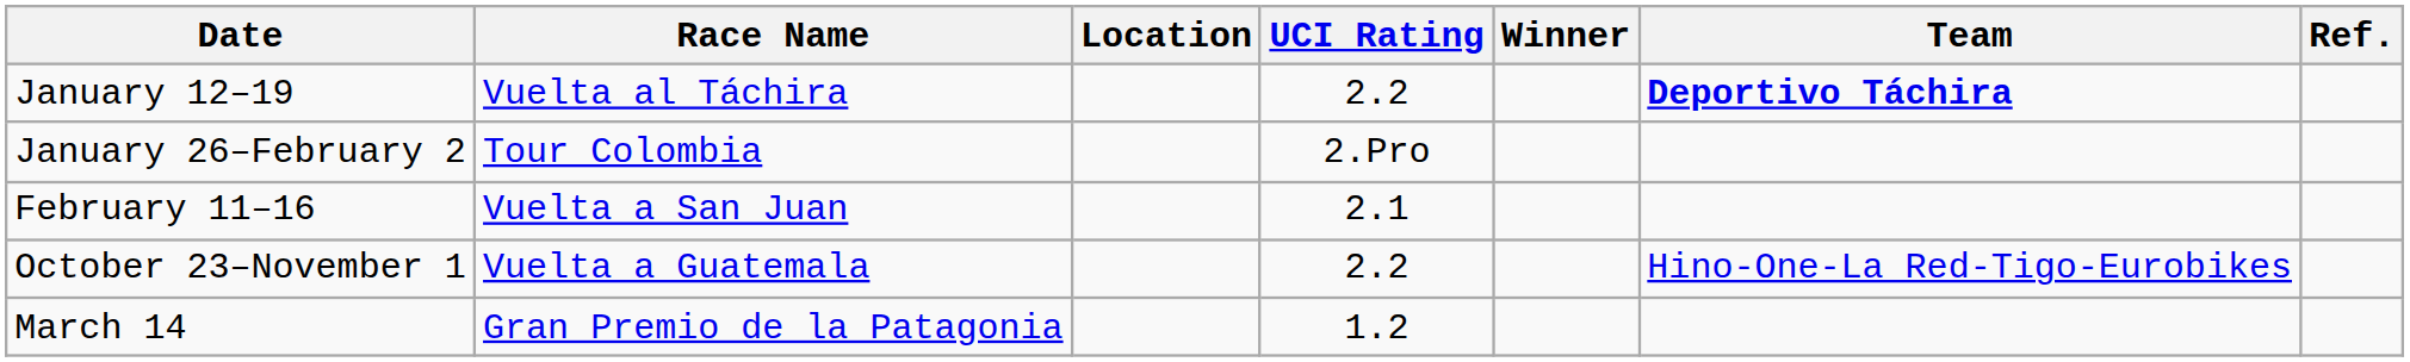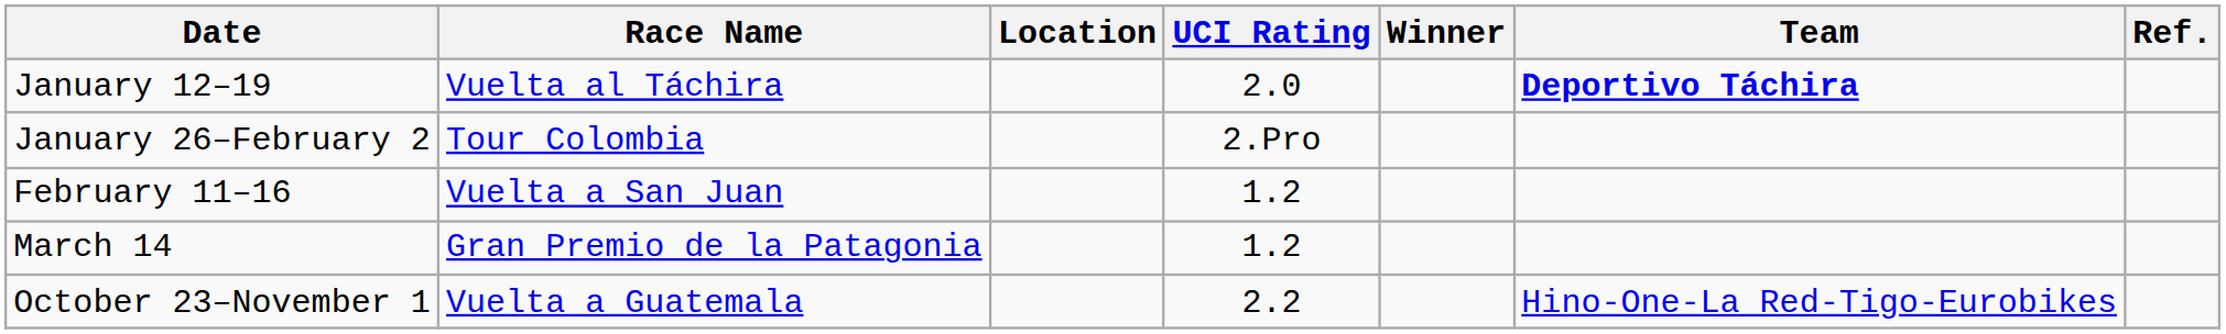 <table class="wikitable sortable">
 <tr>
 <th>Date</th>
 <th>Race Name</th>
 <th>Location</th>
 <th><a href='#'>UCI Rating</a></th>
 <th>Winner</th>
 <th>Team</th>
 <th>Ref.</th>
 </tr>
 <tr>
 <td>January 12–19</td>
 <td><a href='#'>Vuelta al Táchira</a></td>
 <td></td>
-<td align=center>2.2</td>
+<td align=center>2.0</td>
 <td></td>
 <td><strong><a href='#'>Deportivo Táchira</a></strong></td>
 <td align=center></td>
 </tr>
 <tr>
 <td>January 26–February 2</td>
 <td><a href='#'>Tour Colombia</a></td>
 <td></td>
 <td align=center>2.Pro</td>
 <td></td>
 <td></td>
 <td align=center></td>
 </tr>
 <tr>
 <td>February 11–16</td>
 <td><a href='#'>Vuelta a San Juan</a></td>
 <td></td>
-<td align=center>2.1</td>
+<td align=center>1.2</td>
+<td></td>
+<td></td>
+<td align=center></td>
+</tr>
+<tr>
+<td>March 14</td>
+<td><a href='#'>Gran Premio de la Patagonia</a></td>
+<td></td>
+<td align=center>1.2</td>
 <td></td>
 <td></td>
 <td align=center></td>
 </tr>
 <tr>
 <td>October 23–November 1</td>
 <td><a href='#'>Vuelta a Guatemala</a></td>
 <td></td>
 <td align=center>2.2</td>
 <td></td>
 <td><a href='#'>Hino-One-La Red-Tigo-Eurobikes</a></td>
 <td align=center></td>
 </tr>
-<tr>
-<td>March 14</td>
-<td><a href='#'>Gran Premio de la Patagonia</a></td>
-<td></td>
-<td align=center>1.2</td>
-<td></td>
-<td></td>
-<td align=center></td>
-</tr>
 </table>
